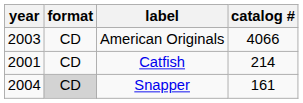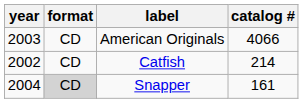 <table class="wikitable" style="text-align:center">
 <tr>
 <th>year</th>
 <th>format</th>
 <th>label</th>
 <th>catalog #</th>
 </tr>
 <tr>
 <td>2003</td>
 <td>CD</td>
 <td>American Originals</td>
 <td>4066</td>
 </tr>
 <tr>
-<td>2001</td>
+<td>2002</td>
 <td>CD</td>
 <td><a href='#'>Catfish</a></td>
 <td>214</td>
 </tr>
 <tr>
 <td>2004</td>
 <td style="background: lightgrey;">CD</td>
 <td><a href='#'>Snapper</a></td>
 <td>161</td>
 </tr>
 </table>
